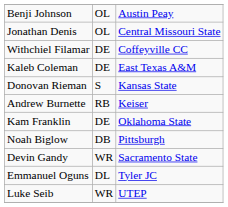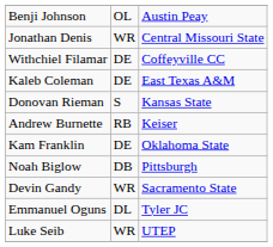 <table class="wikitable sortable">
 <tr>
 </tr>
 <tr>
 <td>Benji Johnson</td>
 <td>OL</td>
 <td><a href='#'>Austin Peay</a></td>
 </tr>
 <tr>
 <td>Jonathan Denis</td>
-<td>OL</td>
+<td>WR</td>
 <td><a href='#'>Central Missouri State</a></td>
 </tr>
 <tr>
 <td>Withchiel Filamar</td>
 <td>DE</td>
 <td><a href='#'>Coffeyville CC</a></td>
 </tr>
 <tr>
 <td>Kaleb Coleman</td>
 <td>DE</td>
 <td><a href='#'>East Texas A&M</a></td>
 </tr>
 <tr>
 <td>Donovan Rieman</td>
 <td>S</td>
 <td><a href='#'>Kansas State</a></td>
 </tr>
 <tr>
 <td>Andrew Burnette</td>
 <td>RB</td>
 <td><a href='#'>Keiser</a></td>
 </tr>
 <tr>
 <td>Kam Franklin</td>
 <td>DE</td>
 <td><a href='#'>Oklahoma State</a></td>
 </tr>
 <tr>
 <td>Noah Biglow</td>
 <td>DB</td>
 <td><a href='#'>Pittsburgh</a></td>
 </tr>
 <tr>
 <td>Devin Gandy</td>
 <td>WR</td>
 <td><a href='#'>Sacramento State</a></td>
 </tr>
 <tr>
 <td>Emmanuel Oguns</td>
 <td>DL</td>
 <td><a href='#'>Tyler JC</a></td>
 </tr>
 <tr>
 <td>Luke Seib</td>
 <td>WR</td>
 <td><a href='#'>UTEP</a></td>
 </tr>
 <tr>
 </tr>
 </table>
